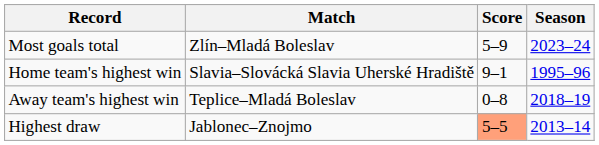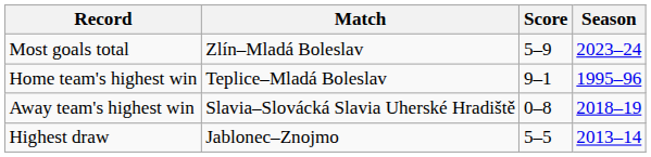 <table class="wikitable">
 <tr>
 <th>Record</th>
 <th>Match</th>
 <th>Score</th>
 <th>Season</th>
 </tr>
 <tr>
 <td>Most goals total</td>
 <td>Zlín–Mladá Boleslav</td>
 <td>5–9</td>
 <td><a href='#'>2023–24</a></td>
 </tr>
 <tr>
 <td>Home team's highest win</td>
-<td>Slavia–Slovácká Slavia Uherské Hradiště</td>
+<td>Teplice–Mladá Boleslav</td>
 <td>9–1</td>
 <td><a href='#'>1995–96</a></td>
 </tr>
 <tr>
 <td>Away team's highest win</td>
-<td>Teplice–Mladá Boleslav</td>
+<td>Slavia–Slovácká Slavia Uherské Hradiště</td>
 <td>0–8</td>
 <td><a href='#'>2018–19</a></td>
 </tr>
 <tr>
 <td>Highest draw</td>
 <td>Jablonec–Znojmo</td>
-<td style="background: lightsalmon;">5–5</td>
+<td>5–5</td>
 <td><a href='#'>2013–14</a></td>
 </tr>
 </table>
